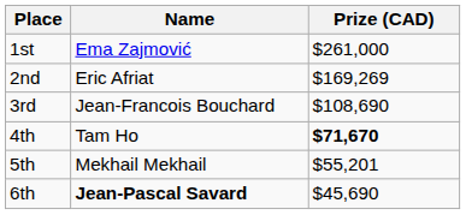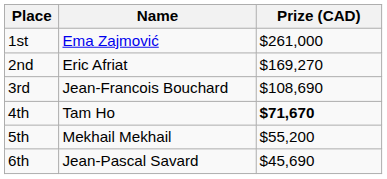 <table class="wikitable">
 <tr>
 <th style="width:50px;">Place</th>
 <th style="width:200px;">Name</th>
 <th style="width:125px;">Prize (CAD)</th>
 </tr>
 <tr>
 <td>1st</td>
 <td> <a href='#'>Ema Zajmović</a></td>
 <td>$261,000</td>
 </tr>
 <tr>
 <td>2nd</td>
 <td> Eric Afriat</td>
-<td>$169,269</td>
+<td>$169,270</td>
 </tr>
 <tr>
 <td>3rd</td>
 <td> Jean-Francois Bouchard</td>
 <td>$108,690</td>
 </tr>
 <tr>
 <td>4th</td>
 <td> Tam Ho</td>
 <td><strong>$71,670</strong></td>
 </tr>
 <tr>
 <td>5th</td>
 <td> Mekhail Mekhail</td>
-<td>$55,201</td>
+<td>$55,200</td>
 </tr>
 <tr>
 <td>6th</td>
-<td><strong> Jean-Pascal Savard</strong></td>
+<td> Jean-Pascal Savard</td>
 <td>$45,690</td>
 </tr>
 </table>
